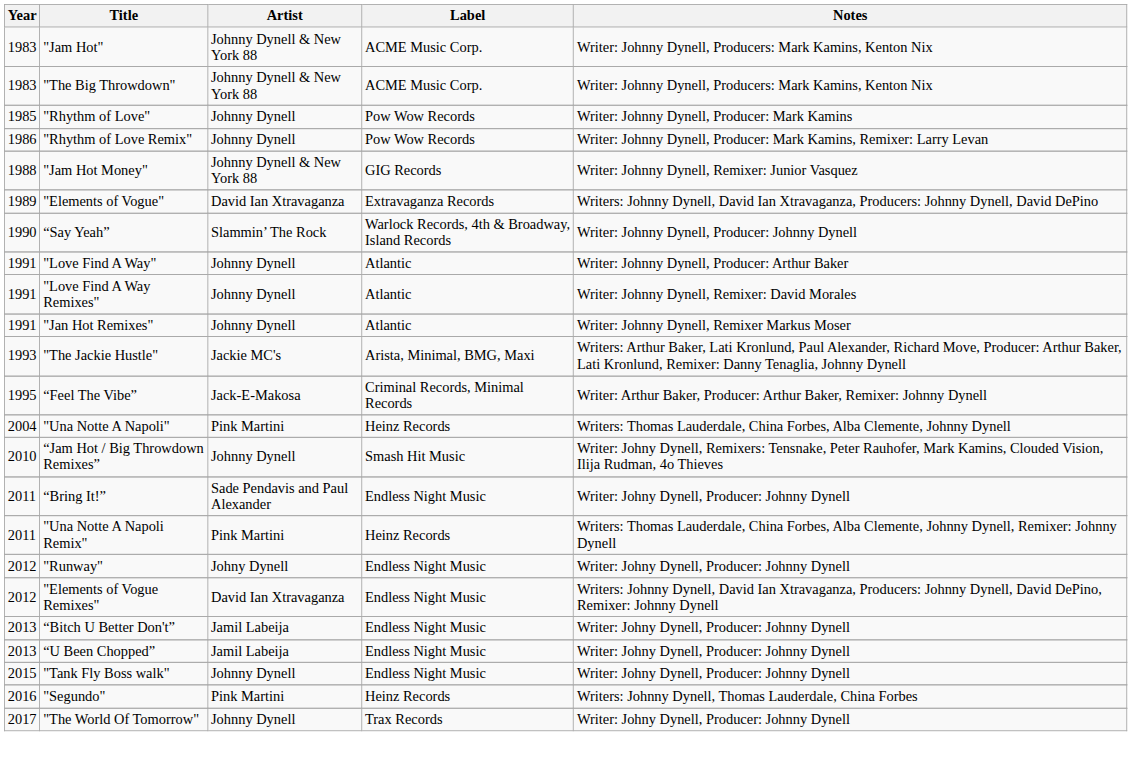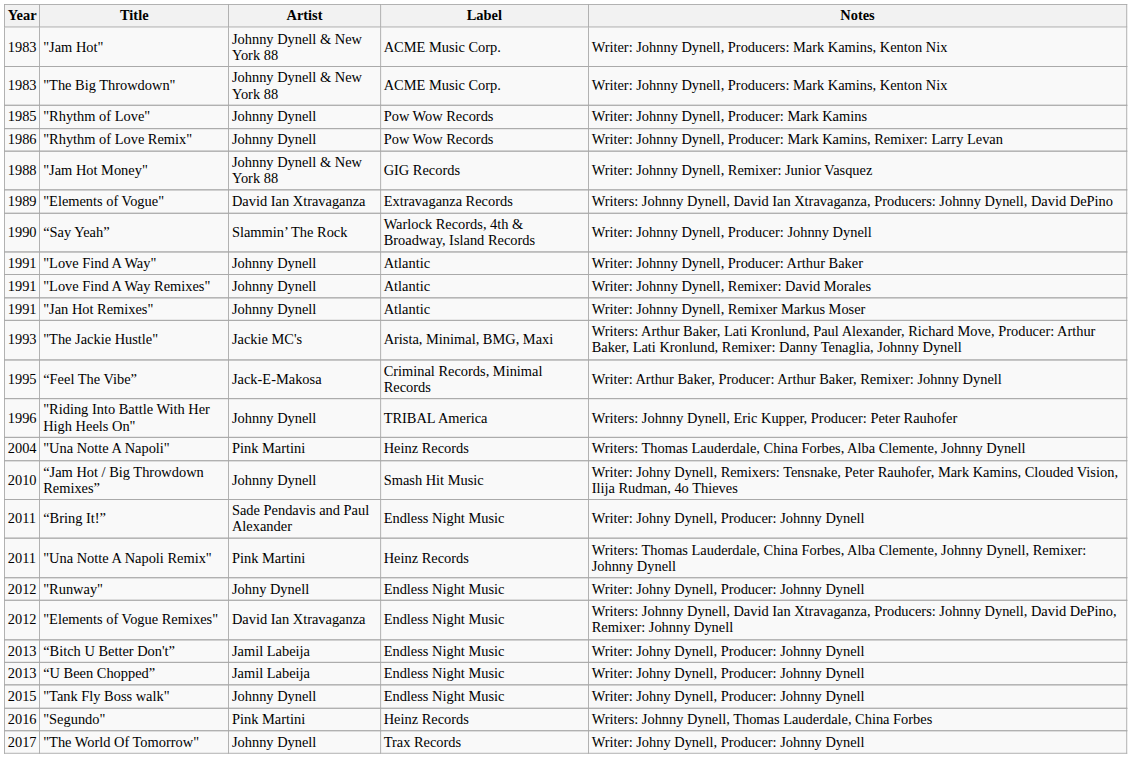 <table class="wikitable">
 <tr>
 <th>Year</th>
 <th>Title</th>
 <th>Artist</th>
 <th>Label</th>
 <th>Notes</th>
 </tr>
 <tr>
 <td>1983</td>
 <td>"Jam Hot"</td>
 <td>Johnny Dynell & New York 88</td>
 <td>ACME Music Corp.</td>
 <td>Writer: Johnny Dynell, Producers: Mark Kamins, Kenton Nix</td>
 </tr>
 <tr>
 </tr>
 <tr>
 <td>1983</td>
 <td>"The Big Throwdown"</td>
 <td>Johnny Dynell & New York 88</td>
 <td>ACME Music Corp.</td>
 <td>Writer: Johnny Dynell, Producers: Mark Kamins, Kenton Nix</td>
 </tr>
 <tr>
 </tr>
 <tr>
 <td>1985</td>
 <td>"Rhythm of Love"</td>
 <td>Johnny Dynell</td>
 <td>Pow Wow Records</td>
 <td>Writer: Johnny Dynell, Producer: Mark Kamins</td>
 </tr>
 <tr>
 </tr>
 <tr>
 <td>1986</td>
 <td>"Rhythm of Love Remix"</td>
 <td>Johnny Dynell</td>
 <td>Pow Wow Records</td>
 <td>Writer: Johnny Dynell, Producer: Mark Kamins, Remixer: Larry Levan</td>
 </tr>
 <tr>
 </tr>
 <tr>
 <td>1988</td>
 <td>"Jam Hot Money"</td>
 <td>Johnny Dynell & New York 88</td>
 <td>GIG Records</td>
 <td>Writer: Johnny Dynell, Remixer: Junior Vasquez</td>
 </tr>
 <tr>
 </tr>
 <tr>
 <td>1989</td>
 <td>"Elements of Vogue"</td>
 <td>David Ian Xtravaganza</td>
 <td>Extravaganza Records</td>
 <td>Writers: Johnny Dynell, David Ian Xtravaganza, Producers: Johnny Dynell, David DePino</td>
 </tr>
 <tr>
 </tr>
 <tr>
 <td>1990</td>
 <td>“Say Yeah”</td>
 <td>Slammin’ The Rock</td>
 <td>Warlock Records, 4th & Broadway, Island Records</td>
 <td>Writer: Johnny Dynell, Producer: Johnny Dynell</td>
 </tr>
 <tr>
 </tr>
 <tr>
 <td>1991</td>
 <td>"Love Find A Way"</td>
 <td>Johnny Dynell</td>
 <td>Atlantic</td>
 <td>Writer: Johnny Dynell, Producer: Arthur Baker</td>
 </tr>
 <tr>
 </tr>
 <tr>
 <td>1991</td>
 <td>"Love Find A Way Remixes"</td>
 <td>Johnny Dynell</td>
 <td>Atlantic</td>
 <td>Writer: Johnny Dynell, Remixer: David Morales</td>
 </tr>
 <tr>
 </tr>
 <tr>
 <td>1991</td>
 <td>"Jan Hot Remixes"</td>
 <td>Johnny Dynell</td>
 <td>Atlantic</td>
 <td>Writer: Johnny Dynell, Remixer Markus Moser</td>
 </tr>
 <tr>
 </tr>
 <tr>
 <td>1993</td>
 <td>"The Jackie Hustle"</td>
 <td>Jackie MC's</td>
 <td>Arista, Minimal, BMG, Maxi</td>
 <td>Writers: Arthur Baker, Lati Kronlund, Paul Alexander, Richard Move, Producer: Arthur Baker, Lati Kronlund, Remixer: Danny Tenaglia, Johnny Dynell</td>
 </tr>
 <tr>
 </tr>
 <tr>
 <td>1995</td>
 <td>“Feel The Vibe”</td>
 <td>Jack-E-Makosa</td>
 <td>Criminal Records, Minimal Records</td>
 <td>Writer: Arthur Baker, Producer: Arthur Baker, Remixer: Johnny Dynell</td>
 </tr>
 <tr>
 </tr>
 <tr>
+<td>1996</td>
+<td>"Riding Into Battle With Her High Heels On"</td>
+<td>Johnny Dynell</td>
+<td>TRIBAL America</td>
+<td>Writers: Johnny Dynell, Eric Kupper, Producer: Peter Rauhofer</td>
+</tr>
+<tr>
 </tr>
 <tr>
 <td>2004</td>
 <td>"Una Notte A Napoli"</td>
 <td>Pink Martini</td>
 <td>Heinz Records</td>
 <td>Writers: Thomas Lauderdale, China Forbes, Alba Clemente, Johnny Dynell</td>
 </tr>
 <tr>
 </tr>
 <tr>
 <td>2010</td>
 <td>“Jam Hot / Big Throwdown Remixes”</td>
 <td>Johnny Dynell</td>
 <td>Smash Hit Music</td>
 <td>Writer: Johny Dynell, Remixers: Tensnake, Peter Rauhofer, Mark Kamins, Clouded Vision, Ilija Rudman, 4o Thieves</td>
 </tr>
 <tr>
 </tr>
 <tr>
 <td>2011</td>
 <td>“Bring It!”</td>
 <td>Sade Pendavis and Paul Alexander</td>
 <td>Endless Night Music</td>
 <td>Writer: Johny Dynell, Producer: Johnny Dynell</td>
 </tr>
 <tr>
 </tr>
 <tr>
 <td>2011</td>
 <td>"Una Notte A Napoli Remix"</td>
 <td>Pink Martini</td>
 <td>Heinz Records</td>
 <td>Writers: Thomas Lauderdale, China Forbes, Alba Clemente, Johnny Dynell, Remixer: Johnny Dynell</td>
 </tr>
 <tr>
 </tr>
 <tr>
 <td>2012</td>
 <td>"Runway"</td>
 <td>Johny Dynell</td>
 <td>Endless Night Music</td>
 <td>Writer: Johny Dynell, Producer: Johnny Dynell</td>
 </tr>
 <tr>
 </tr>
 <tr>
 <td>2012</td>
 <td>"Elements of Vogue Remixes"</td>
 <td>David Ian Xtravaganza</td>
 <td>Endless Night Music</td>
 <td>Writers: Johnny Dynell, David Ian Xtravaganza, Producers: Johnny Dynell, David DePino, Remixer: Johnny Dynell</td>
 </tr>
 <tr>
 </tr>
 <tr>
 <td>2013</td>
 <td>“Bitch U Better Don't”</td>
 <td>Jamil Labeija</td>
 <td>Endless Night Music</td>
 <td>Writer: Johny Dynell, Producer: Johnny Dynell</td>
 </tr>
 <tr>
 </tr>
 <tr>
 <td>2013</td>
 <td>“U Been Chopped”</td>
 <td>Jamil Labeija</td>
 <td>Endless Night Music</td>
 <td>Writer: Johny Dynell, Producer: Johnny Dynell</td>
 </tr>
 <tr>
 </tr>
 <tr>
 <td>2015</td>
 <td>"Tank Fly Boss walk"</td>
 <td>Johnny Dynell</td>
 <td>Endless Night Music</td>
 <td>Writer: Johny Dynell, Producer: Johnny Dynell</td>
 </tr>
 <tr>
 </tr>
 <tr>
 <td>2016</td>
 <td>"Segundo"</td>
 <td>Pink Martini</td>
 <td>Heinz Records</td>
 <td>Writers: Johnny Dynell, Thomas Lauderdale, China Forbes</td>
 </tr>
 <tr>
 </tr>
 <tr>
 <td>2017</td>
 <td>"The World Of Tomorrow"</td>
 <td>Johnny Dynell</td>
 <td>Trax Records</td>
 <td>Writer: Johny Dynell, Producer: Johnny Dynell</td>
 </tr>
 </table>
